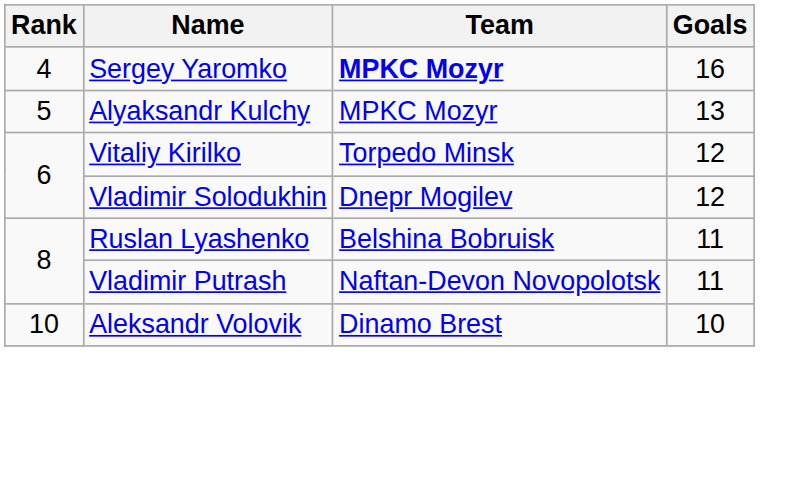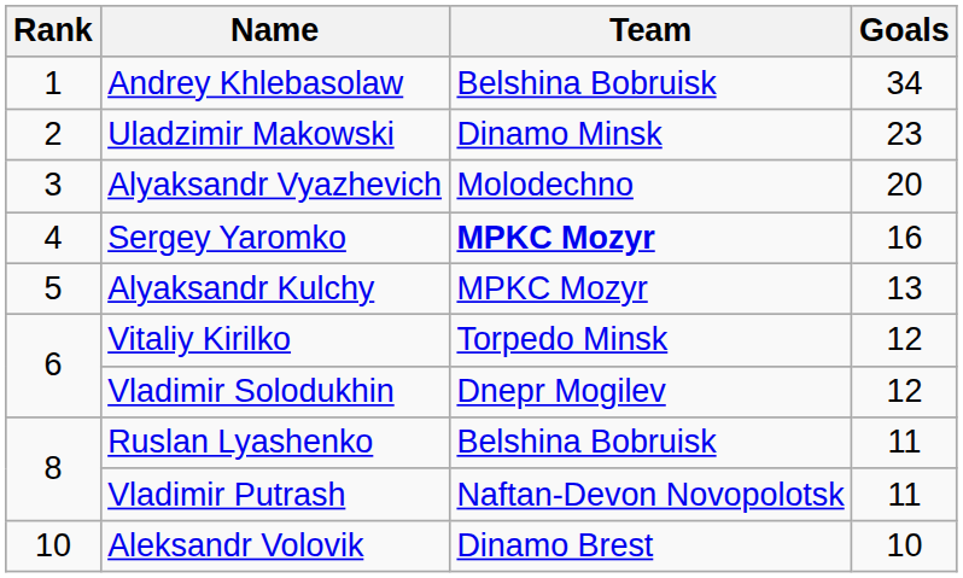 <table class="wikitable" style="text-align:left">
 <tr>
 <th>Rank</th>
 <th>Name</th>
 <th>Team</th>
 <th>Goals</th>
+</tr>
+<tr>
+<td align="center">1</td>
+<td> <a href='#'>Andrey Khlebasolaw</a></td>
+<td><a href='#'>Belshina Bobruisk</a></td>
+<td align="center">34</td>
+</tr>
+<tr>
+<td align="center">2</td>
+<td> <a href='#'>Uladzimir Makowski</a></td>
+<td><a href='#'>Dinamo Minsk</a></td>
+<td align="center">23</td>
+</tr>
+<tr>
+<td align="center">3</td>
+<td> <a href='#'>Alyaksandr Vyazhevich</a></td>
+<td><a href='#'>Molodechno</a></td>
+<td align="center">20</td>
 </tr>
 <tr>
 <td align="center">4</td>
 <td> <a href='#'>Sergey Yaromko</a></td>
 <td><strong><a href='#'>MPKC Mozyr</a></strong></td>
 <td align="center">16</td>
 </tr>
 <tr>
 <td align="center">5</td>
 <td> <a href='#'>Alyaksandr Kulchy</a></td>
 <td><a href='#'>MPKC Mozyr</a></td>
 <td align="center">13</td>
 </tr>
 <tr>
 <td align="center" rowspan="2">6</td>
 <td> <a href='#'>Vitaliy Kirilko</a></td>
 <td><a href='#'>Torpedo Minsk</a></td>
 <td align="center">12</td>
 </tr>
 <tr>
 <td> <a href='#'>Vladimir Solodukhin</a></td>
 <td><a href='#'>Dnepr Mogilev</a></td>
 <td align="center">12</td>
 </tr>
 <tr>
 <td align="center" rowspan="2">8</td>
 <td> <a href='#'>Ruslan Lyashenko</a></td>
 <td><a href='#'>Belshina Bobruisk</a></td>
 <td align="center">11</td>
 </tr>
 <tr>
 <td> <a href='#'>Vladimir Putrash</a></td>
 <td><a href='#'>Naftan-Devon Novopolotsk</a></td>
 <td align="center">11</td>
 </tr>
 <tr>
 <td align="center">10</td>
 <td> <a href='#'>Aleksandr Volovik</a></td>
 <td><a href='#'>Dinamo Brest</a></td>
 <td align="center">10</td>
 </tr>
 </table>
